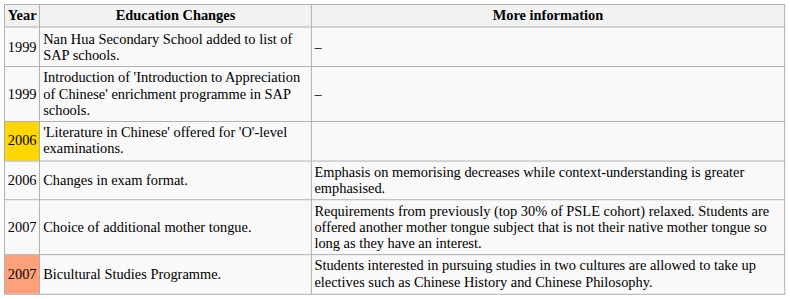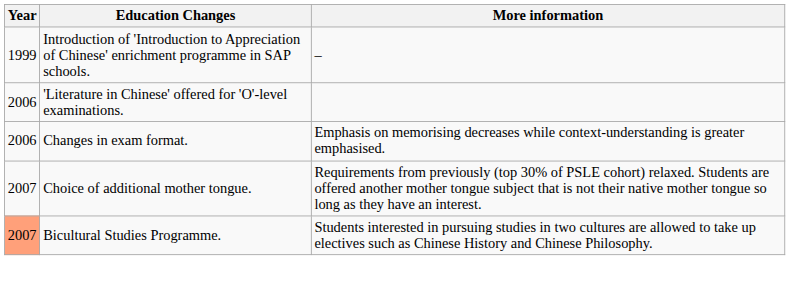 <table class="wikitable">
 <tr>
 <th>Year</th>
 <th>Education Changes</th>
 <th>More information</th>
 </tr>
 <tr>
 <td>1999</td>
-<td>Nan Hua Secondary School added to list of SAP schools.</td>
-<td>–</td>
-</tr>
-<tr>
-<td>1999</td>
 <td>Introduction of 'Introduction to Appreciation of Chinese' enrichment programme in SAP schools.</td>
 <td>–</td>
 </tr>
 <tr>
-<td style="background: gold;">2006</td>
+<td>2006</td>
 <td>'Literature in Chinese' offered for 'O'-level examinations.</td>
 <td></td>
 </tr>
 <tr>
 <td>2006</td>
 <td>Changes in exam format.</td>
 <td>Emphasis on memorising decreases while context-understanding is greater emphasised.</td>
 </tr>
 <tr>
 <td>2007</td>
 <td>Choice of additional mother tongue.</td>
 <td>Requirements from previously (top 30% of PSLE cohort) relaxed. Students are offered another mother tongue subject that is not their native mother tongue so long as they have an interest.</td>
 </tr>
 <tr>
 <td style="background: lightsalmon;">2007</td>
 <td>Bicultural Studies Programme.</td>
 <td>Students interested in pursuing studies in two cultures are allowed to take up electives such as Chinese History and Chinese Philosophy.</td>
 </tr>
 </table>
